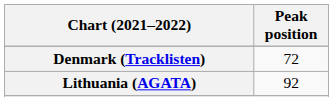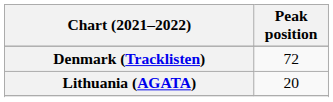 <table class="wikitable plainrowheaders" style="text-align:center">
 <tr>
 <th width=250>Chart (2021–2022)</th>
 <th width=69>Peak<br>position</th>
 </tr>
 <tr>
 </tr>
 <tr>
 <th scope="row">Denmark (<a href='#'>Tracklisten</a>)</th>
 <td>72</td>
 </tr>
 <tr>
 <th scope="row">Lithuania (<a href='#'>AGATA</a>)</th>
-<td>92</td>
+<td>20</td>
 </tr>
 <tr>
 </tr>
 <tr>
 </tr>
 <tr>
 </tr>
 <tr>
 </tr>
 </table>
